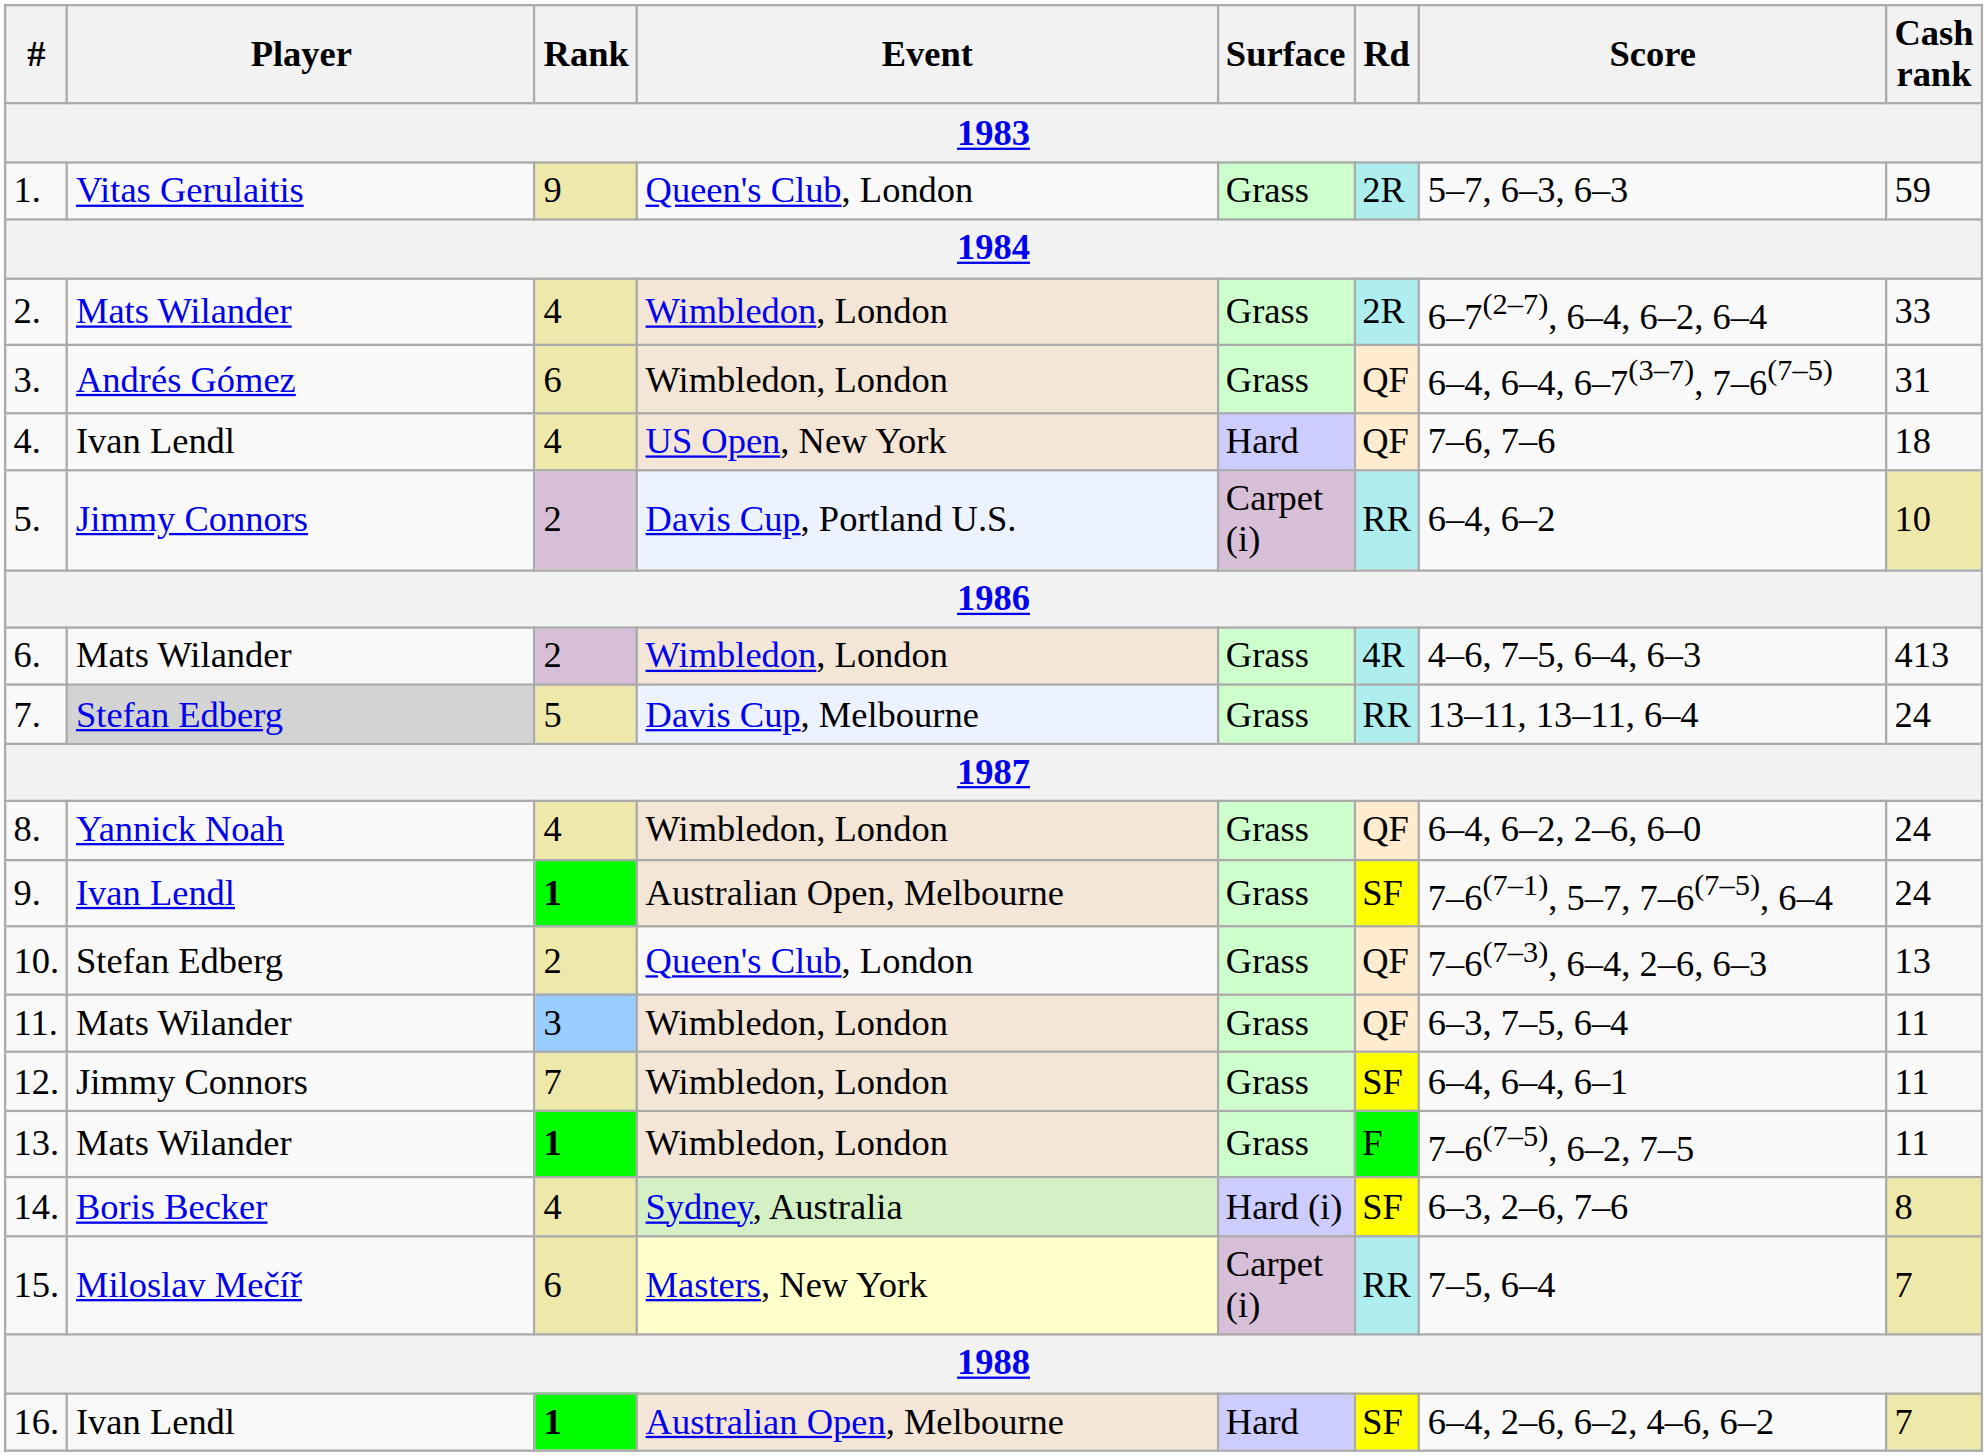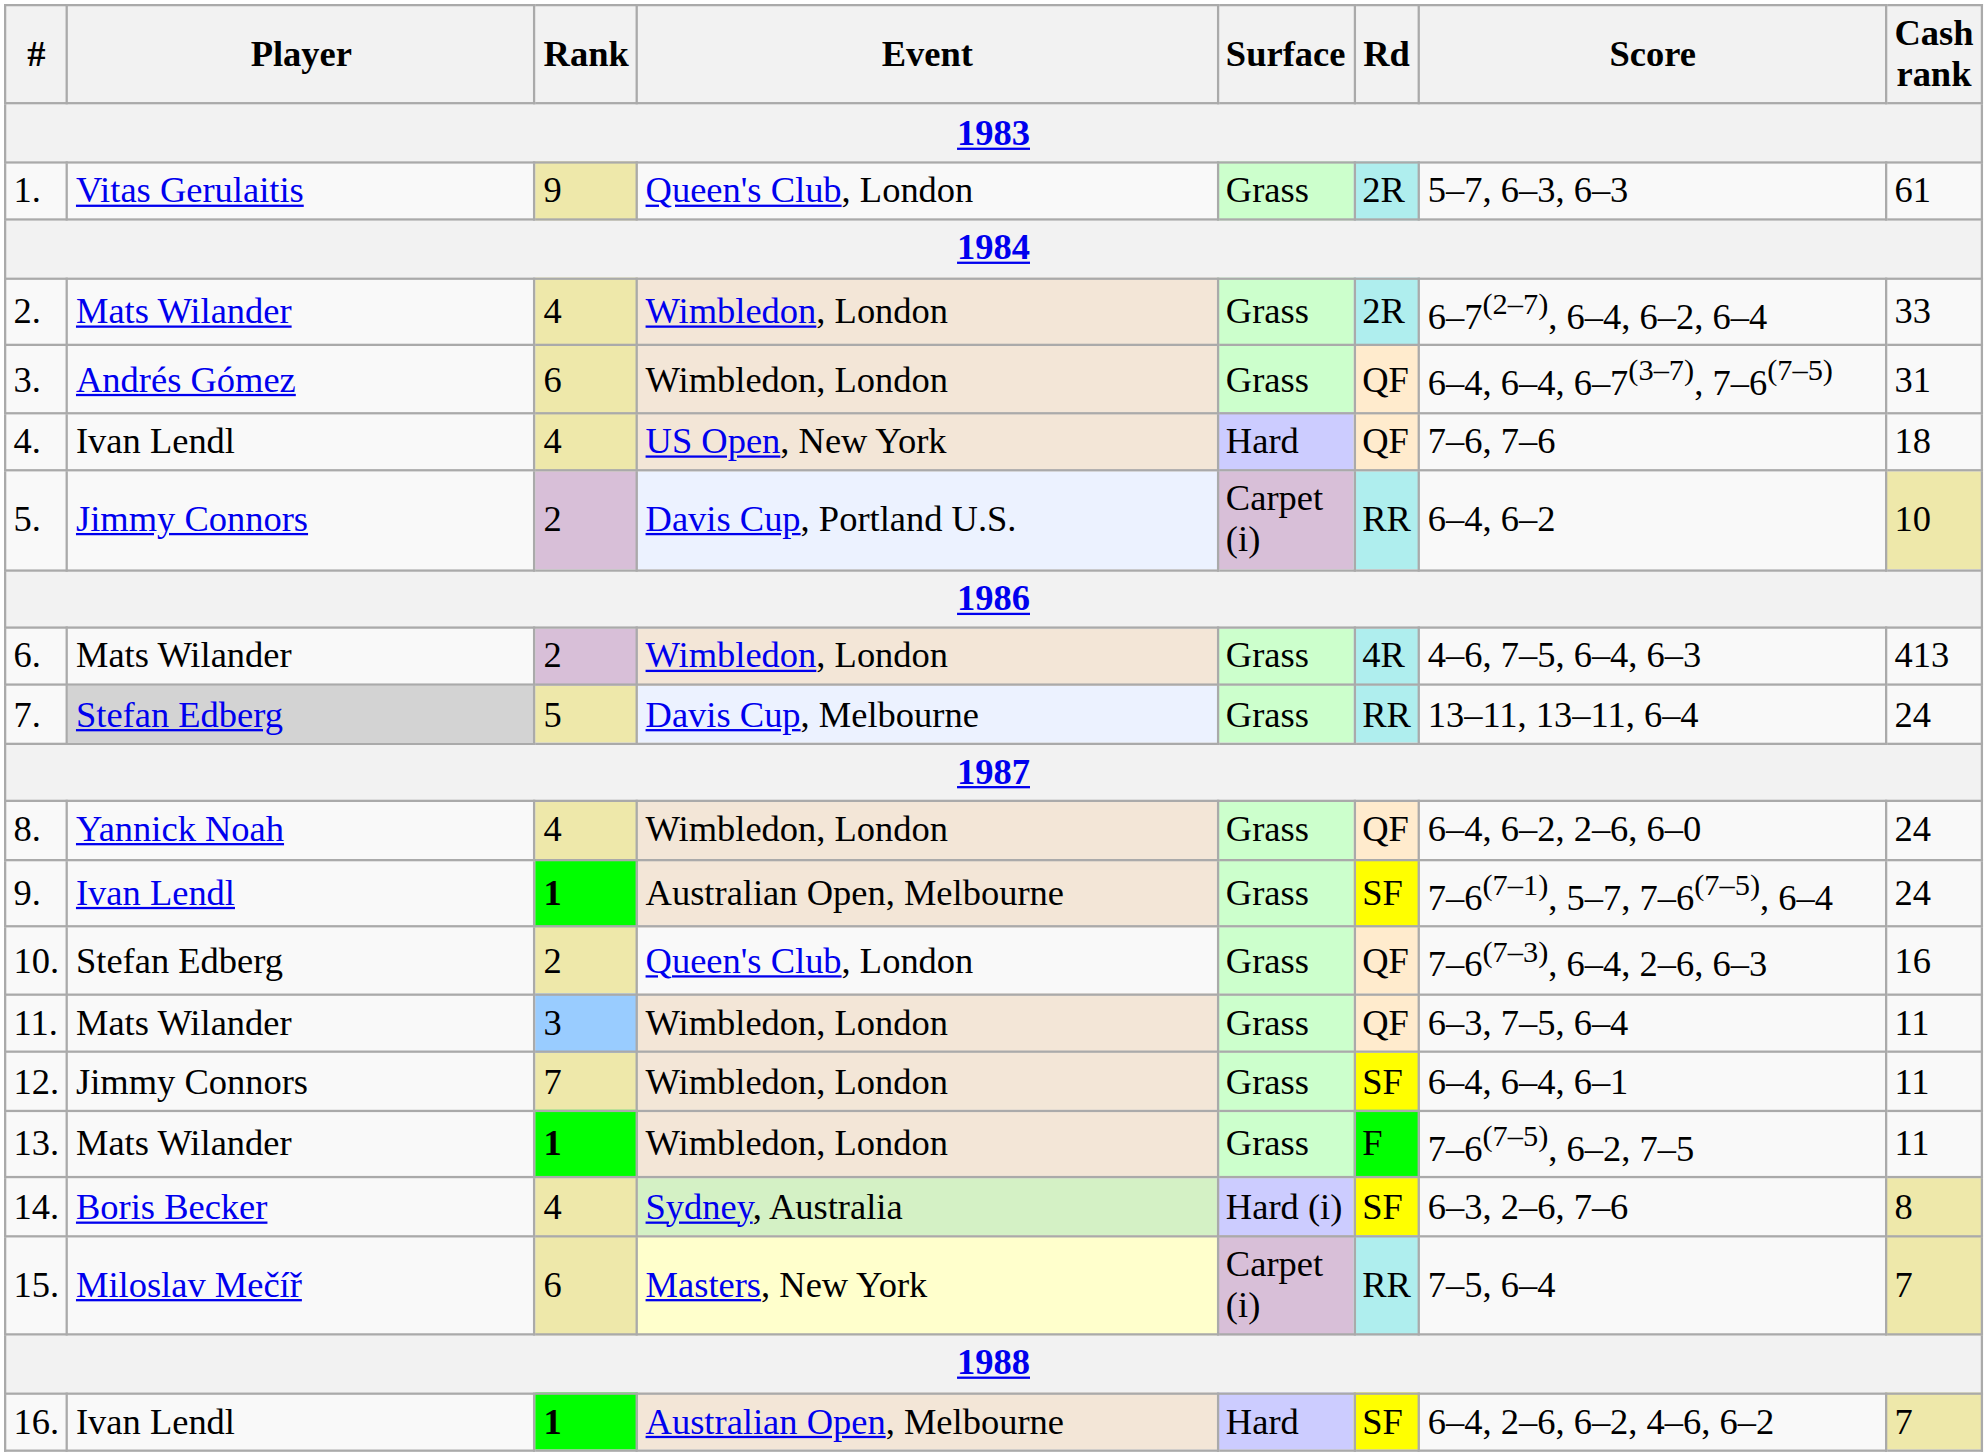 <table class="wikitable sortable">
 <tr>
 <th>#</th>
 <th width=200>Player</th>
 <th>Rank</th>
 <th width=250>Event</th>
 <th>Surface</th>
 <th>Rd</th>
 <th width=200>Score</th>
 <th>Cash<br>rank</th>
 </tr>
 <tr>
 <th colspan=8><a href='#'>1983</a></th>
 </tr>
 <tr>
 <td>1.</td>
 <td> <a href='#'>Vitas Gerulaitis</a></td>
 <td bgcolor=EEE8AA>9</td>
 <td><a href='#'>Queen's Club</a>, London</td>
 <td bgcolor=#cfc>Grass</td>
 <td bgcolor=afeeee>2R</td>
 <td>5–7, 6–3, 6–3</td>
-<td>59</td>
+<td>61</td>
 </tr>
 <tr>
 <th colspan=8><a href='#'>1984</a></th>
 </tr>
 <tr>
 <td>2.</td>
 <td> <a href='#'>Mats Wilander</a></td>
 <td bgcolor=EEE8AA>4</td>
 <td bgcolor=f3e6d7><a href='#'>Wimbledon</a>, London</td>
 <td bgcolor=#cfc>Grass</td>
 <td bgcolor=afeeee>2R</td>
 <td>6–7<sup>(2–7)</sup>, 6–4, 6–2, 6–4</td>
 <td>33</td>
 </tr>
 <tr>
 <td>3.</td>
 <td> <a href='#'>Andrés Gómez</a></td>
 <td bgcolor=EEE8AA>6</td>
 <td bgcolor=f3e6d7>Wimbledon, London</td>
 <td bgcolor=#cfc>Grass</td>
 <td bgcolor=ffebcd>QF</td>
 <td>6–4, 6–4, 6–7<sup>(3–7)</sup>, 7–6<sup>(7–5)</sup></td>
 <td>31</td>
 </tr>
 <tr>
 <td>4.</td>
 <td> Ivan Lendl</td>
 <td bgcolor=EEE8AA>4</td>
 <td bgcolor=f3e6d7><a href='#'>US Open</a>, New York</td>
 <td bgcolor=CCCCFF>Hard</td>
 <td bgcolor=ffebcd>QF</td>
 <td>7–6, 7–6</td>
 <td>18</td>
 </tr>
 <tr>
 <td>5.</td>
 <td> <a href='#'>Jimmy Connors</a></td>
 <td bgcolor=thistle>2</td>
 <td bgcolor=ECF2FF><a href='#'>Davis Cup</a>, Portland U.S.</td>
 <td bgcolor=thistle>Carpet (i)</td>
 <td bgcolor=afeeee>RR</td>
 <td>6–4, 6–2</td>
 <td bgcolor=EEE8AA>10</td>
 </tr>
 <tr>
 <th colspan=8><a href='#'>1986</a></th>
 </tr>
 <tr>
 <td>6.</td>
 <td> Mats Wilander</td>
 <td bgcolor=thistle>2</td>
 <td bgcolor=f3e6d7><a href='#'>Wimbledon</a>, London</td>
 <td bgcolor=#cfc>Grass</td>
 <td bgcolor=afeeee>4R</td>
 <td>4–6, 7–5, 6–4, 6–3</td>
 <td>413</td>
 </tr>
 <tr>
 <td>7.</td>
 <td style="background: lightgrey;"> <a href='#'>Stefan Edberg</a></td>
 <td bgcolor=EEE8AA>5</td>
 <td bgcolor=ECF2FF><a href='#'>Davis Cup</a>, Melbourne</td>
 <td bgcolor=#cfc>Grass</td>
 <td bgcolor=afeeee>RR</td>
 <td>13–11, 13–11, 6–4</td>
 <td>24</td>
 </tr>
 <tr>
 <th colspan=8><a href='#'>1987</a></th>
 </tr>
 <tr>
 <td>8.</td>
 <td> <a href='#'>Yannick Noah</a></td>
 <td bgcolor=EEE8AA>4</td>
 <td bgcolor=f3e6d7>Wimbledon, London</td>
 <td bgcolor=#cfc>Grass</td>
 <td bgcolor=ffebcd>QF</td>
 <td>6–4, 6–2, 2–6, 6–0</td>
 <td>24</td>
 </tr>
 <tr>
 <td>9.</td>
 <td> <a href='#'>Ivan Lendl</a></td>
 <td bgcolor=lime><strong>1</strong></td>
 <td bgcolor=f3e6d7>Australian Open, Melbourne</td>
 <td bgcolor=#cfc>Grass</td>
 <td bgcolor=yellow>SF</td>
 <td>7–6<sup>(7–1)</sup>, 5–7, 7–6<sup>(7–5)</sup>, 6–4</td>
 <td>24</td>
 </tr>
 <tr>
 <td>10.</td>
 <td> Stefan Edberg</td>
 <td bgcolor=EEE8AA>2</td>
 <td><a href='#'>Queen's Club</a>, London</td>
 <td bgcolor=#cfc>Grass</td>
 <td bgcolor=ffebcd>QF</td>
 <td>7–6<sup>(7–3)</sup>, 6–4, 2–6, 6–3</td>
-<td>13</td>
+<td>16</td>
 </tr>
 <tr>
 <td>11.</td>
 <td> Mats Wilander</td>
 <td bgcolor=99ccff>3</td>
 <td bgcolor=f3e6d7>Wimbledon, London</td>
 <td bgcolor=#cfc>Grass</td>
 <td bgcolor=ffebcd>QF</td>
 <td>6–3, 7–5, 6–4</td>
 <td>11</td>
 </tr>
 <tr>
 <td>12.</td>
 <td> Jimmy Connors</td>
 <td bgcolor=EEE8AA>7</td>
 <td bgcolor=f3e6d7>Wimbledon, London</td>
 <td bgcolor=#cfc>Grass</td>
 <td bgcolor=yellow>SF</td>
 <td>6–4, 6–4, 6–1</td>
 <td>11</td>
 </tr>
 <tr>
 <td>13.</td>
 <td> Mats Wilander</td>
 <td bgcolor=lime><strong>1</strong></td>
 <td bgcolor=f3e6d7>Wimbledon, London</td>
 <td bgcolor=#cfc>Grass</td>
 <td bgcolor=lime>F</td>
 <td>7–6<sup>(7–5)</sup>, 6–2, 7–5</td>
 <td>11</td>
 </tr>
 <tr>
 <td>14.</td>
 <td> <a href='#'>Boris Becker</a></td>
 <td bgcolor=EEE8AA>4</td>
 <td bgcolor=d4f1c5><a href='#'>Sydney</a>, Australia</td>
 <td bgcolor=CCCCFF>Hard (i)</td>
 <td bgcolor=yellow>SF</td>
 <td>6–3, 2–6, 7–6</td>
 <td bgcolor=EEE8AA>8</td>
 </tr>
 <tr>
 <td>15.</td>
 <td> <a href='#'>Miloslav Mečíř</a></td>
 <td bgcolor=EEE8AA>6</td>
 <td bgcolor=ffffcc><a href='#'>Masters</a>, New York</td>
 <td bgcolor=thistle>Carpet (i)</td>
 <td bgcolor=afeeee>RR</td>
 <td>7–5, 6–4</td>
 <td bgcolor=EEE8AA>7</td>
 </tr>
 <tr>
 <th colspan=8><a href='#'>1988</a></th>
 </tr>
 <tr>
 <td>16.</td>
 <td> Ivan Lendl</td>
 <td bgcolor=lime><strong>1</strong></td>
 <td bgcolor=f3e6d7><a href='#'>Australian Open</a>, Melbourne</td>
 <td bgcolor=CCCCFF>Hard</td>
 <td bgcolor=yellow>SF</td>
 <td>6–4, 2–6, 6–2, 4–6, 6–2</td>
 <td bgcolor=EEE8AA>7</td>
 </tr>
 </table>
